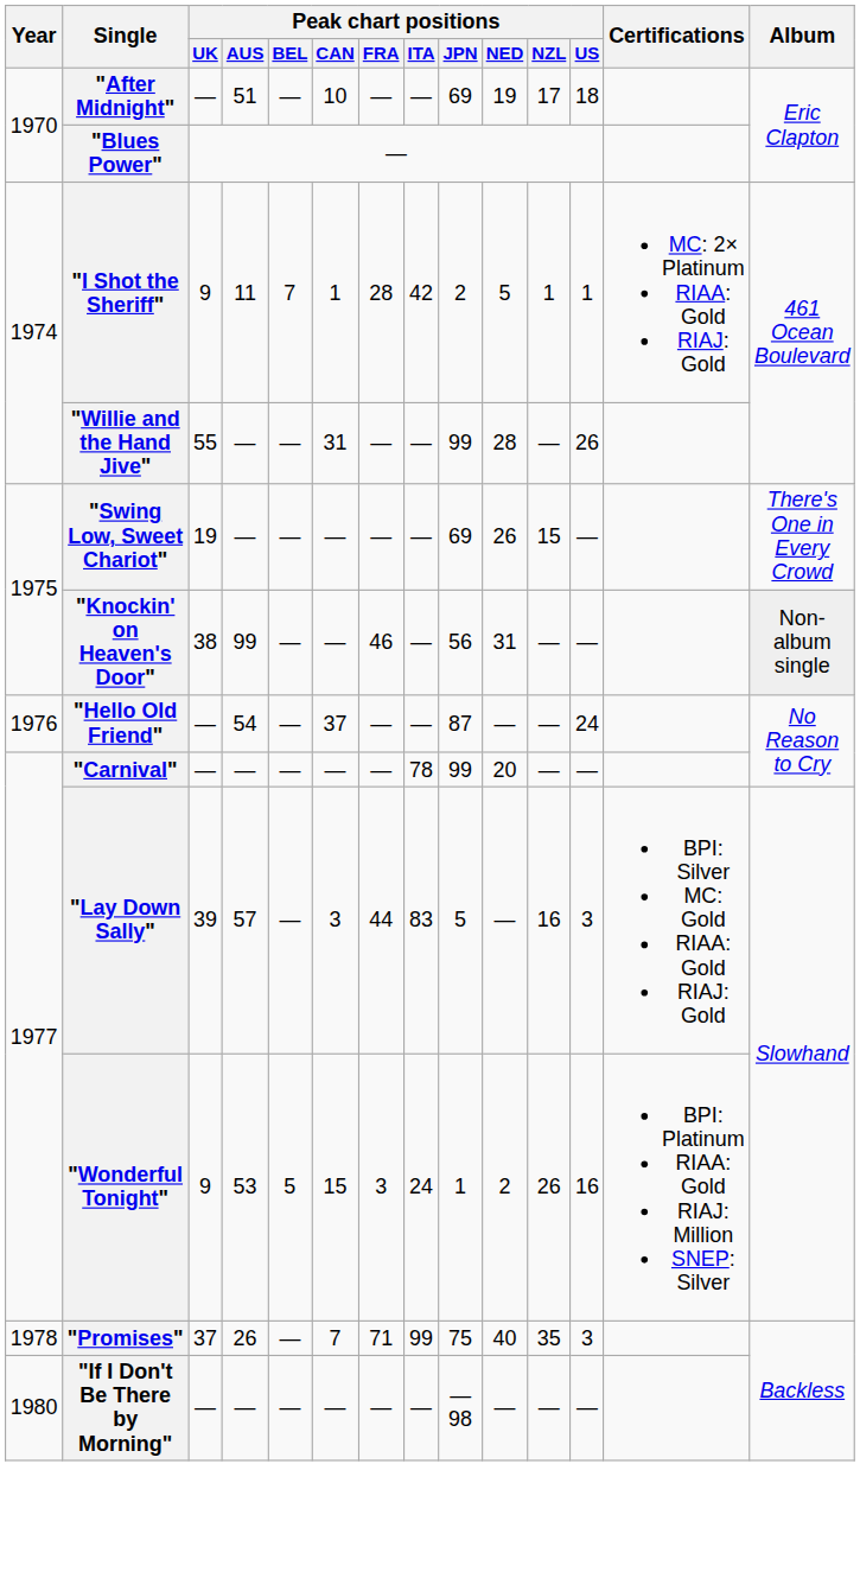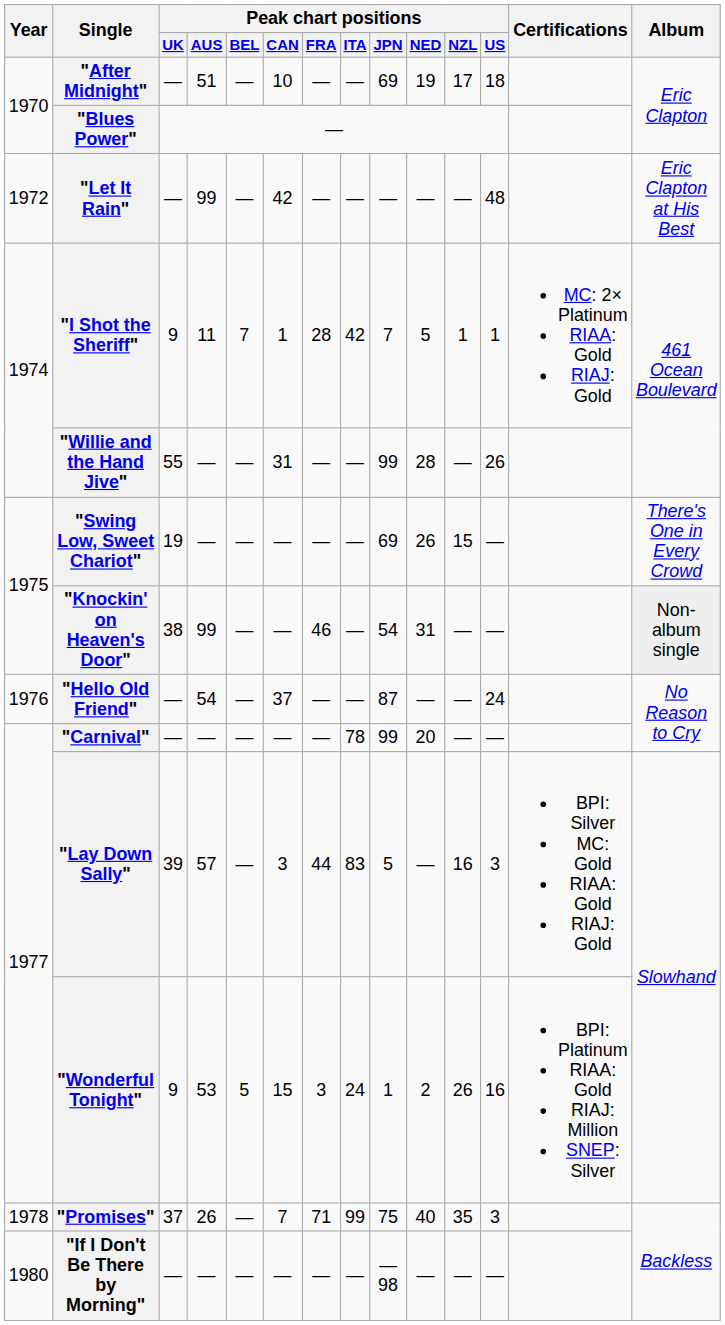 <table class="wikitable plainrowheaders" style="text-align:center;">
 <tr>
 <th rowspan="2">Year</th>
 <th rowspan="2">Single</th>
 <th colspan="10">Peak chart positions</th>
 <th rowspan="2">Certifications<br></th>
 <th rowspan="2">Album</th>
 </tr>
 <tr style="font-size:smaller;">
 <th><a href='#'>UK</a><br></th>
 <th><a href='#'>AUS</a><br></th>
 <th><a href='#'>BEL</a><br></th>
 <th><a href='#'>CAN</a><br></th>
 <th><a href='#'>FRA</a><br></th>
 <th><a href='#'>ITA</a><br></th>
 <th><a href='#'>JPN</a><br></th>
 <th><a href='#'>NED</a><br></th>
 <th><a href='#'>NZL</a><br></th>
 <th><a href='#'>US</a><br></th>
 </tr>
 <tr>
 <td rowspan="2">1970</td>
 <th scope="row">"<a href='#'>After Midnight</a>"<br></th>
 <td>—</td>
 <td>51</td>
 <td>—</td>
 <td>10</td>
 <td>—</td>
 <td>—</td>
 <td>69</td>
 <td>19</td>
 <td>17</td>
 <td>18</td>
 <td></td>
 <td rowspan="2"><em><a href='#'>Eric Clapton</a></em></td>
 </tr>
 <tr>
 <th scope="row">"<a href='#'>Blues Power</a>"<br></th>
 <td colspan="10">—</td>
 <td></td>
 </tr>
 <tr>
+<td>1972</td>
+<th scope="row">"<a href='#'>Let It Rain</a>"<br></th>
+<td>—</td>
+<td>99</td>
+<td>—</td>
+<td>42</td>
+<td>—</td>
+<td>—</td>
+<td>—</td>
+<td>—</td>
+<td>—</td>
+<td>48</td>
+<td></td>
+<td rowspan="1"><em><a href='#'>Eric Clapton at His Best</a></em></td>
+</tr>
+<tr>
 <td rowspan="2">1974</td>
 <th scope="row">"<a href='#'>I Shot the Sheriff</a>"<br></th>
 <td>9</td>
 <td>11</td>
 <td>7</td>
 <td>1</td>
 <td>28</td>
 <td>42</td>
-<td>2</td>
+<td>7</td>
 <td>5</td>
 <td>1</td>
 <td>1</td>
 <td><br><ul><li><a href='#'>MC</a>: 2× Platinum</li><li><a href='#'>RIAA</a>: Gold</li><li><a href='#'>RIAJ</a>: Gold</li></ul></td>
 <td rowspan="2"><em><a href='#'>461 Ocean Boulevard</a></em></td>
 </tr>
 <tr>
 <th scope="row">"<a href='#'>Willie and the Hand Jive</a>"<br></th>
 <td>55</td>
 <td>—</td>
 <td>—</td>
 <td>31</td>
 <td>—</td>
 <td>—</td>
 <td>99</td>
 <td>28</td>
 <td>—</td>
 <td>26</td>
 <td></td>
 </tr>
 <tr>
 <td rowspan="2">1975</td>
 <th scope="row">"<a href='#'>Swing Low, Sweet Chariot</a>"<br></th>
 <td>19</td>
 <td>—</td>
 <td>—</td>
 <td>—</td>
 <td>—</td>
 <td>—</td>
 <td>69</td>
 <td>26</td>
 <td>15</td>
 <td>—</td>
 <td></td>
 <td><em><a href='#'>There's One in Every Crowd</a></em></td>
 </tr>
 <tr>
 <th scope="row">"<a href='#'>Knockin' on Heaven's Door</a>"<br></th>
 <td>38</td>
 <td>99</td>
 <td>—</td>
 <td>—</td>
 <td>46</td>
 <td>—</td>
-<td>56</td>
+<td>54</td>
 <td>31</td>
 <td>—</td>
 <td>—</td>
 <td></td>
 <td bgcolor="#efefef"><span>Non-album single</span></td>
 </tr>
 <tr>
 <td>1976</td>
 <th scope="row">"<a href='#'>Hello Old Friend</a>"<br></th>
 <td>—</td>
 <td>54</td>
 <td>—</td>
 <td>37</td>
 <td>—</td>
 <td>—</td>
 <td>87</td>
 <td>—</td>
 <td>—</td>
 <td>24</td>
 <td></td>
 <td rowspan="2"><em><a href='#'>No Reason to Cry</a></em></td>
 </tr>
 <tr>
 <td rowspan="3">1977</td>
 <th scope="row">"<a href='#'>Carnival</a>"<br></th>
 <td>—</td>
 <td>—</td>
 <td>—</td>
 <td>—</td>
 <td>—</td>
 <td>78</td>
 <td>99</td>
 <td>20</td>
 <td>—</td>
 <td>—</td>
 <td></td>
 </tr>
 <tr>
 <th scope="row">"<a href='#'>Lay Down Sally</a>"<br></th>
 <td>39</td>
 <td>57</td>
 <td>—</td>
 <td>3</td>
 <td>44</td>
 <td>83</td>
 <td>5</td>
 <td>—</td>
 <td>16</td>
 <td>3</td>
 <td><br><ul><li>BPI: Silver<br></li><li>MC: Gold</li><li>RIAA: Gold</li><li>RIAJ: Gold</li></ul></td>
 <td rowspan="2"><em><a href='#'>Slowhand</a></em></td>
 </tr>
 <tr>
 <th scope="row">"<a href='#'>Wonderful Tonight</a>"<br></th>
 <td>9</td>
 <td>53</td>
 <td>5</td>
 <td>15</td>
 <td>3</td>
 <td>24</td>
 <td>1</td>
 <td>2</td>
 <td>26</td>
 <td>16</td>
 <td><br><ul><li>BPI: Platinum</li><li>RIAA: Gold</li><li>RIAJ: Million</li><li><a href='#'>SNEP</a>: Silver</li></ul></td>
 </tr>
 <tr>
 <td rowspan="1">1978</td>
 <th scope="row">"<a href='#'>Promises</a>"<br></th>
 <td>37</td>
 <td>26</td>
 <td>—</td>
 <td>7</td>
 <td>71</td>
 <td>99</td>
 <td>75</td>
 <td>40</td>
 <td>35</td>
 <td>3</td>
 <td></td>
 <td rowspan="2"><em><a href='#'>Backless</a></em></td>
 </tr>
 <tr>
 <td rowspan="1">1980</td>
 <th scope="row">"If I Don't Be There by Morning"<br></th>
 <td>—</td>
 <td>—</td>
 <td>—</td>
 <td>—</td>
 <td>—</td>
 <td>—</td>
 <td>—<br>98</td>
 <td>—</td>
 <td>—</td>
 <td>—</td>
 <td></td>
 </tr>
 </table>
